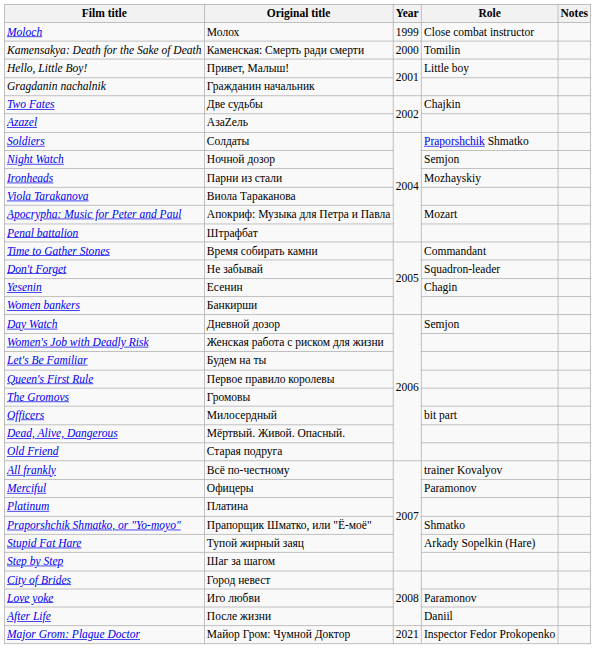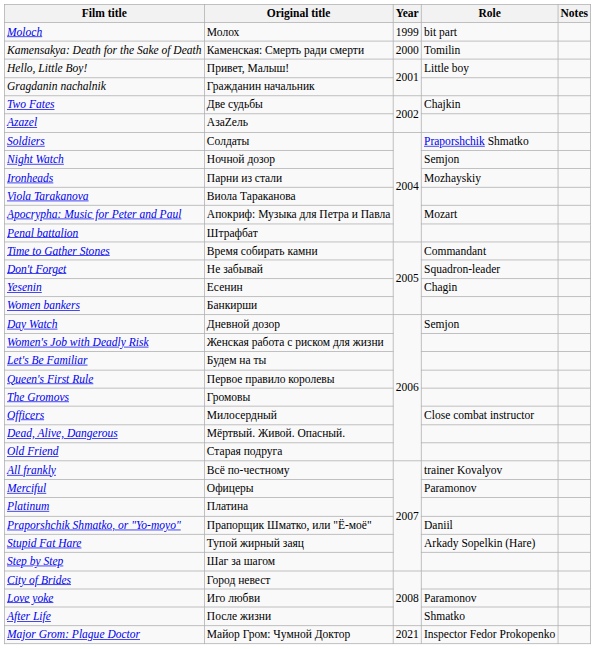 <table class="wikitable">
 <tr>
 <th>Film title</th>
 <th>Original title</th>
 <th>Year</th>
 <th>Role</th>
 <th>Notes</th>
 </tr>
 <tr>
 <td><em><a href='#'>Moloch</a></em></td>
 <td>Молох</td>
 <td>1999</td>
-<td>Close combat instructor</td>
+<td>bit part</td>
 <td></td>
 </tr>
 <tr>
 <td><em>Kamensakya: Death for the Sake of Death</em></td>
 <td>Каменская: Смерть ради смерти</td>
 <td>2000</td>
 <td>Tomilin</td>
 <td></td>
 </tr>
 <tr>
 <td><em>Hello, Little Boy!</em></td>
 <td>Привет, Малыш!</td>
 <td rowspan=2>2001</td>
 <td>Little boy</td>
 <td></td>
 </tr>
 <tr>
 <td><em>Gragdanin nachalnik</em></td>
 <td>Гражданин начальник</td>
 <td></td>
 <td></td>
 </tr>
 <tr>
 <td><em><a href='#'>Two Fates</a></em></td>
 <td>Две судьбы</td>
 <td rowspan=2>2002</td>
 <td>Chajkin</td>
 <td></td>
 </tr>
 <tr>
 <td><em><a href='#'>Azazel</a></em></td>
 <td>АзаZель</td>
 <td></td>
 <td></td>
 </tr>
 <tr>
 <td><em><a href='#'>Soldiers</a></em></td>
 <td>Солдаты</td>
 <td rowspan=6>2004</td>
 <td><a href='#'>Praporshchik</a> Shmatko</td>
 <td></td>
 </tr>
 <tr>
 <td><em><a href='#'>Night Watch</a></em></td>
 <td>Ночной дозор</td>
 <td>Semjon</td>
 <td></td>
 </tr>
 <tr>
 <td><em><a href='#'>Ironheads</a></em></td>
 <td>Парни из стали</td>
 <td>Mozhayskiy</td>
 <td></td>
 </tr>
 <tr>
 <td><em><a href='#'>Viola Tarakanova</a></em></td>
 <td>Виола Тараканова</td>
 <td></td>
 <td></td>
 </tr>
 <tr>
 <td><em><a href='#'>Apocrypha: Music for Peter and Paul</a></em></td>
 <td>Апокриф: Музыка для Петра и Павла</td>
 <td>Mozart</td>
 <td></td>
 </tr>
 <tr>
 <td><em><a href='#'>Penal battalion</a></em></td>
 <td>Штрафбат</td>
 <td></td>
 <td></td>
 </tr>
 <tr>
 <td><em><a href='#'>Time to Gather Stones</a></em></td>
 <td>Время собирать камни</td>
 <td rowspan=4>2005</td>
 <td>Commandant</td>
 <td></td>
 </tr>
 <tr>
 <td><em><a href='#'>Don't Forget</a></em></td>
 <td>Не забывай</td>
 <td>Squadron-leader</td>
 <td></td>
 </tr>
 <tr>
 <td><em><a href='#'>Yesenin</a></em></td>
 <td>Есенин</td>
 <td>Chagin</td>
 <td></td>
 </tr>
 <tr>
 <td><em><a href='#'>Women bankers</a></em></td>
 <td>Банкирши</td>
 <td></td>
 <td></td>
 </tr>
 <tr>
 <td><em><a href='#'>Day Watch</a></em></td>
 <td>Дневной дозор</td>
 <td rowspan=8>2006</td>
 <td>Semjon</td>
 <td></td>
 </tr>
 <tr>
 <td><em><a href='#'>Women's Job with Deadly Risk</a></em></td>
 <td>Женская работа с риском для жизни</td>
 <td></td>
 <td></td>
 </tr>
 <tr>
 <td><em><a href='#'>Let's Be Familiar</a></em></td>
 <td>Будем на ты</td>
 <td></td>
 <td></td>
 </tr>
 <tr>
 <td><em><a href='#'>Queen's First Rule</a></em></td>
 <td>Первое правило королевы</td>
 <td></td>
 <td></td>
 </tr>
 <tr>
 <td><em><a href='#'>The Gromovs</a></em></td>
 <td>Громовы</td>
 <td></td>
 <td></td>
 </tr>
 <tr>
 <td><em><a href='#'>Officers</a></em></td>
 <td>Милосердный</td>
-<td>bit part</td>
+<td>Close combat instructor</td>
 <td></td>
 </tr>
 <tr>
 <td><em><a href='#'>Dead, Alive, Dangerous</a></em></td>
 <td>Мёртвый. Живой. Опасный.</td>
 <td></td>
 <td></td>
 </tr>
 <tr>
 <td><em><a href='#'>Old Friend</a></em></td>
 <td>Старая подруга</td>
 <td></td>
 <td></td>
 </tr>
 <tr>
 <td><em><a href='#'>All frankly</a></em></td>
 <td>Всё по-честному</td>
 <td rowspan=6>2007</td>
 <td>trainer Kovalyov</td>
 <td></td>
 </tr>
 <tr>
 <td><em><a href='#'>Merciful</a></em></td>
 <td>Офицеры</td>
 <td>Paramonov</td>
 <td></td>
 </tr>
 <tr>
 <td><em><a href='#'>Platinum</a></em></td>
 <td>Платина</td>
 <td></td>
 <td></td>
 </tr>
 <tr>
 <td><em><a href='#'>Praporshchik Shmatko, or "Yo-moyo"</a></em></td>
 <td>Прапорщик Шматко, или "Ё-моё"</td>
-<td>Shmatko</td>
+<td>Daniil</td>
 <td></td>
 </tr>
 <tr>
 <td><em><a href='#'>Stupid Fat Hare</a></em></td>
 <td>Тупой жирный заяц</td>
 <td>Arkady Sopelkin (Hare)</td>
 <td></td>
 </tr>
 <tr>
 <td><em><a href='#'>Step by Step</a></em></td>
 <td>Шаг за шагом</td>
 <td></td>
 <td></td>
 </tr>
 <tr>
 <td><em><a href='#'>City of Brides</a></em></td>
 <td>Город невест</td>
 <td rowspan=3>2008</td>
 <td></td>
 <td></td>
 </tr>
 <tr>
 <td><em><a href='#'>Love yoke</a></em></td>
 <td>Иго любви</td>
 <td>Paramonov</td>
 <td></td>
 </tr>
 <tr>
 <td><em><a href='#'>After Life</a></em></td>
 <td>После жизни</td>
-<td>Daniil</td>
+<td>Shmatko</td>
 <td></td>
 </tr>
 <tr>
 <td><em><a href='#'>Major Grom: Plague Doctor</a></em></td>
 <td>Майор Гром: Чумной Доктор</td>
 <td>2021</td>
 <td>Inspector Fedor Prokopenko</td>
 <td></td>
 </tr>
 </table>
